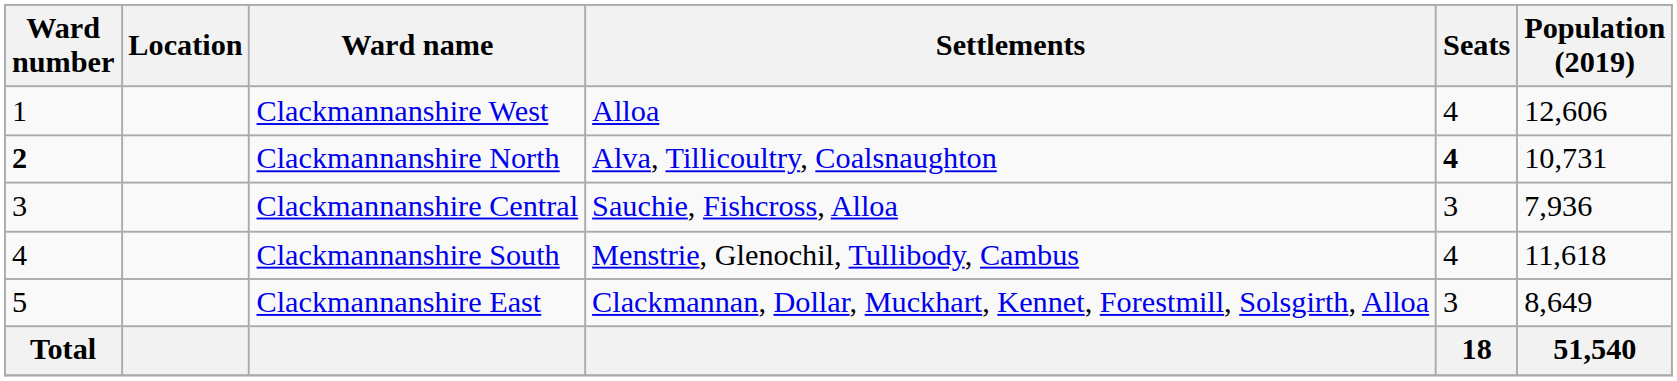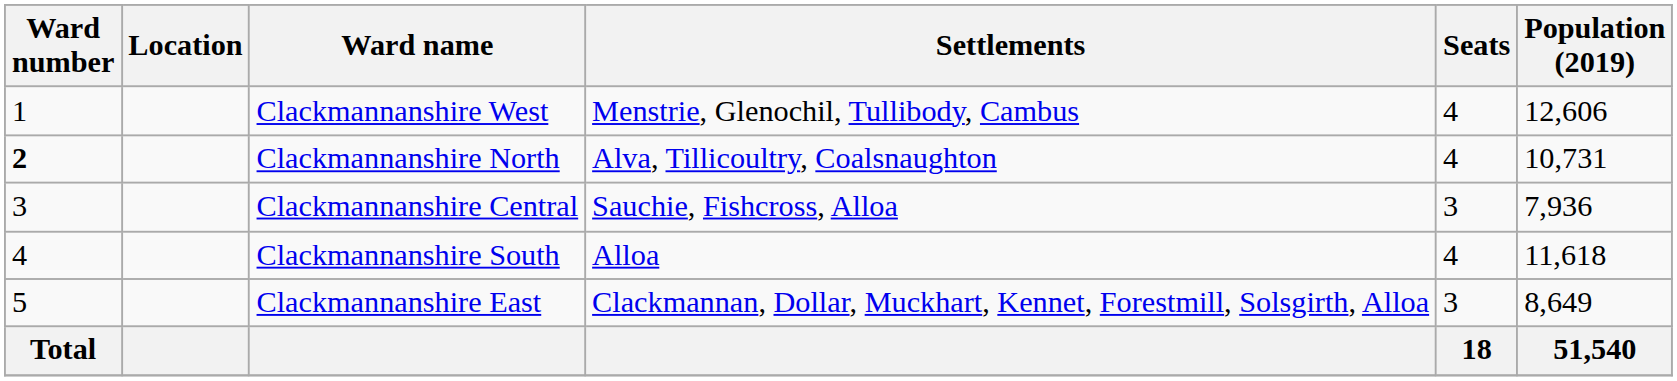 <table class="wikitable sortable">
 <tr>
 <th>Ward<br>number</th>
 <th>Location</th>
 <th>Ward name</th>
 <th>Settlements</th>
 <th>Seats</th>
 <th>Population<br>(2019)</th>
 </tr>
 <tr>
 <td>1</td>
 <td></td>
 <td><a href='#'>Clackmannanshire West</a></td>
-<td><a href='#'>Alloa</a></td>
+<td><a href='#'>Menstrie</a>, Glenochil, <a href='#'>Tullibody</a>, <a href='#'>Cambus</a></td>
 <td>4</td>
 <td>12,606</td>
 </tr>
 <tr>
 <td><strong>2</strong></td>
 <td></td>
 <td><a href='#'>Clackmannanshire North</a></td>
 <td><a href='#'>Alva</a>, <a href='#'>Tillicoultry</a>, <a href='#'>Coalsnaughton</a></td>
-<td><strong>4</strong></td>
+<td>4</td>
 <td>10,731</td>
 </tr>
 <tr>
 <td>3</td>
 <td></td>
 <td><a href='#'>Clackmannanshire Central</a></td>
 <td><a href='#'>Sauchie</a>, <a href='#'>Fishcross</a>, <a href='#'>Alloa</a></td>
 <td>3</td>
 <td>7,936</td>
 </tr>
 <tr>
 <td>4</td>
 <td></td>
 <td><a href='#'>Clackmannanshire South</a></td>
-<td><a href='#'>Menstrie</a>, Glenochil, <a href='#'>Tullibody</a>, <a href='#'>Cambus</a></td>
+<td><a href='#'>Alloa</a></td>
 <td>4</td>
 <td>11,618</td>
 </tr>
 <tr>
 <td>5</td>
 <td></td>
 <td><a href='#'>Clackmannanshire East</a></td>
 <td><a href='#'>Clackmannan</a>, <a href='#'>Dollar</a>, <a href='#'>Muckhart</a>, <a href='#'>Kennet</a>, <a href='#'>Forestmill</a>, <a href='#'>Solsgirth</a>, <a href='#'>Alloa</a></td>
 <td>3</td>
 <td>8,649</td>
 </tr>
 <tr>
 <th>Total</th>
 <th></th>
 <th></th>
 <th></th>
 <th>18</th>
 <th>51,540</th>
 </tr>
 <tr>
 </tr>
 </table>
